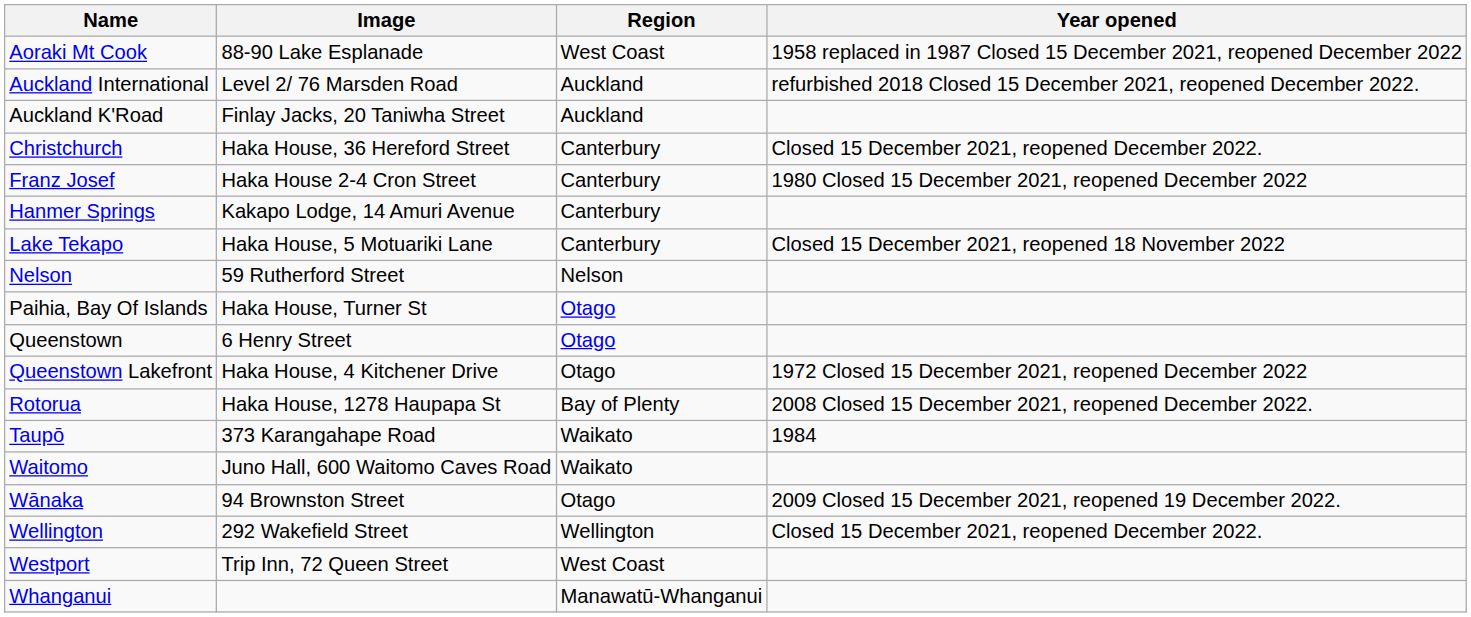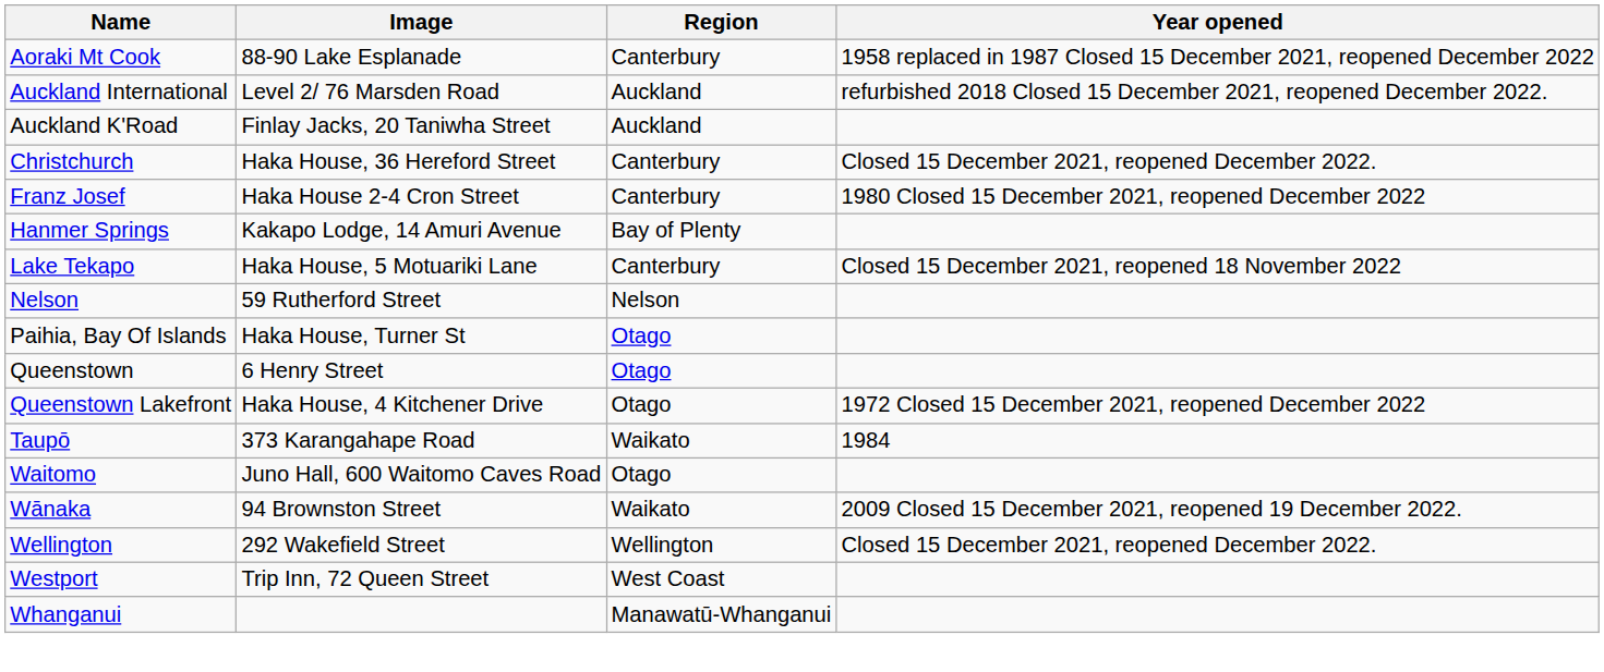 <table class="wikitable sortable" border="1">
 <tr valign="bottom">
 <th>Name</th>
 <th>Image</th>
 <th>Region</th>
 <th>Year opened</th>
 </tr>
 <tr>
 <td><a href='#'>Aoraki Mt Cook</a></td>
 <td>88-90 Lake Esplanade</td>
-<td>West Coast</td>
+<td>Canterbury</td>
 <td>1958 replaced in 1987 Closed 15 December 2021, reopened December 2022</td>
 </tr>
 <tr>
 <td><a href='#'>Auckland</a> International</td>
 <td>Level 2/ 76 Marsden Road</td>
 <td>Auckland</td>
 <td>refurbished 2018 Closed 15 December 2021, reopened December 2022.</td>
 </tr>
 <tr>
 <td>Auckland K'Road</td>
 <td>Finlay Jacks, 20 Taniwha Street</td>
 <td>Auckland</td>
 <td></td>
 </tr>
 <tr>
 <td><a href='#'>Christchurch</a></td>
 <td>Haka House, 36 Hereford Street</td>
 <td>Canterbury</td>
 <td>Closed 15 December 2021, reopened December 2022.</td>
 </tr>
 <tr>
 <td><a href='#'>Franz Josef</a></td>
 <td>Haka House 2-4 Cron Street</td>
 <td>Canterbury</td>
 <td>1980 Closed 15 December 2021, reopened December 2022</td>
 </tr>
 <tr>
 <td><a href='#'>Hanmer Springs</a></td>
 <td>Kakapo Lodge, 14 Amuri Avenue</td>
-<td>Canterbury</td>
+<td>Bay of Plenty</td>
 <td></td>
 </tr>
 <tr>
 <td><a href='#'>Lake Tekapo</a></td>
 <td>Haka House, 5 Motuariki Lane</td>
 <td>Canterbury</td>
 <td>Closed 15 December 2021, reopened 18 November 2022</td>
 </tr>
 <tr>
 <td><a href='#'>Nelson</a></td>
 <td>59 Rutherford Street</td>
 <td>Nelson</td>
 <td></td>
 </tr>
 <tr>
 <td>Paihia, Bay Of Islands</td>
 <td>Haka House, Turner St</td>
 <td><a href='#'>Otago</a></td>
 <td></td>
 </tr>
 <tr>
 <td>Queenstown</td>
 <td>6 Henry Street</td>
 <td><a href='#'>Otago</a></td>
 <td></td>
 </tr>
 <tr>
 <td><a href='#'>Queenstown</a> Lakefront</td>
 <td>Haka House, 4 Kitchener Drive</td>
 <td>Otago</td>
 <td>1972 Closed 15 December 2021, reopened December 2022</td>
 </tr>
 <tr>
-<td><a href='#'>Rotorua</a></td>
-<td>Haka House, 1278 Haupapa St</td>
-<td>Bay of Plenty</td>
-<td>2008 Closed 15 December 2021, reopened December 2022.</td>
-</tr>
-<tr>
 <td><a href='#'>Taupō</a></td>
 <td>373 Karangahape Road</td>
 <td>Waikato</td>
 <td>1984</td>
 </tr>
 <tr>
 <td><a href='#'>Waitomo</a></td>
 <td>Juno Hall, 600 Waitomo Caves Road</td>
-<td>Waikato</td>
+<td>Otago</td>
 <td></td>
 </tr>
 <tr>
 <td><a href='#'>Wānaka</a></td>
 <td>94 Brownston Street</td>
-<td>Otago</td>
+<td>Waikato</td>
 <td>2009 Closed 15 December 2021, reopened 19 December 2022.</td>
 </tr>
 <tr>
 <td><a href='#'>Wellington</a></td>
 <td>292 Wakefield Street</td>
 <td>Wellington</td>
 <td>Closed 15 December 2021, reopened December 2022.</td>
 </tr>
 <tr>
 <td><a href='#'>Westport</a></td>
 <td>Trip Inn, 72 Queen Street</td>
 <td>West Coast</td>
 <td></td>
 </tr>
 <tr>
 <td><a href='#'>Whanganui</a></td>
 <td></td>
 <td>Manawatū-Whanganui</td>
 <td></td>
 </tr>
 </table>
